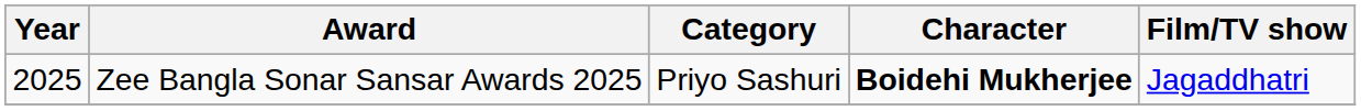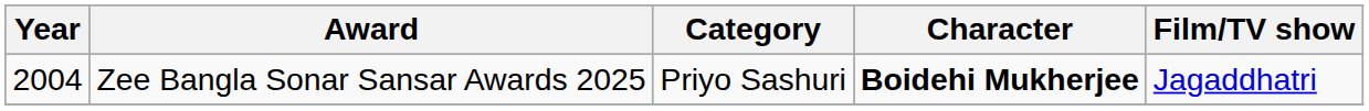 <table class="wikitable sortable">
 <tr>
 <th>Year</th>
 <th>Award</th>
 <th>Category</th>
 <th>Character</th>
 <th>Film/TV show</th>
 </tr>
 <tr>
-<td>2025</td>
+<td>2004</td>
 <td>Zee Bangla Sonar Sansar Awards 2025</td>
 <td>Priyo Sashuri</td>
 <td><strong>Boidehi Mukherjee</strong></td>
 <td><a href='#'>Jagaddhatri</a></td>
 </tr>
 <tr>
 </tr>
 </table>
